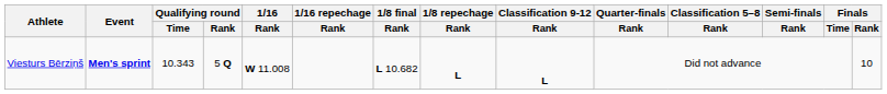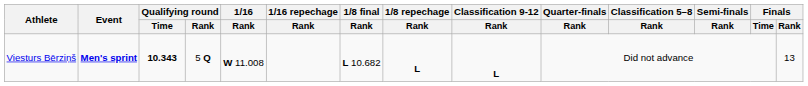 <table class=wikitable style="font-size:90%">
 <tr>
 <th rowspan="2">Athlete</th>
 <th rowspan="2">Event</th>
 <th colspan=2>Qualifying round</th>
 <th colspan=1>1/16</th>
 <th colspan=1>1/16 repechage</th>
 <th colspan=1>1/8 final</th>
 <th colspan=1>1/8 repechage</th>
 <th colspan=1>Classification 9-12</th>
 <th colspan=1>Quarter-finals</th>
 <th colspan=1>Classification 5–8</th>
 <th colspan=1>Semi-finals</th>
 <th colspan=2>Finals</th>
 </tr>
 <tr style="font-size:95%">
 <th>Time</th>
 <th>Rank</th>
 <th>Rank</th>
 <th>Rank</th>
 <th>Rank</th>
 <th>Rank</th>
 <th>Rank</th>
 <th>Rank</th>
 <th>Rank</th>
 <th>Rank</th>
 <th>Time</th>
 <th>Rank</th>
 </tr>
 <tr align=center>
 <td align=left><a href='#'>Viesturs Bērziņš</a></td>
 <td align=left><strong><a href='#'>Men's sprint</a></strong></td>
-<td>10.343</td>
+<td><strong>10.343</strong></td>
 <td>5 <strong>Q</strong></td>
 <td><br><strong>W</strong> 11.008</td>
 <td></td>
 <td><br><strong>L</strong> 10.682</td>
 <td><br><br><strong>L</strong></td>
 <td><br><br><br><strong>L</strong></td>
 <td colspan=4>Did not advance</td>
-<td>10</td>
+<td>13</td>
 </tr>
 </table>
